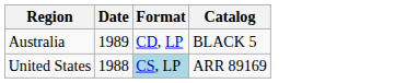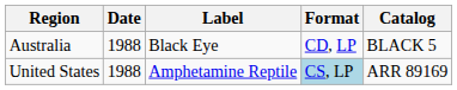 <table class="wikitable">
 <tr>
 <th>Region</th>
 <th>Date</th>
+<th>Label</th>
 <th>Format</th>
 <th>Catalog</th>
 </tr>
 <tr>
 <td>Australia</td>
-<td>1989</td>
+<td>1988</td>
+<td>Black Eye</td>
 <td><a href='#'>CD</a>, <a href='#'>LP</a></td>
 <td>BLACK 5</td>
 </tr>
 <tr>
 <td>United States</td>
 <td>1988</td>
+<td><a href='#'>Amphetamine Reptile</a></td>
 <td style="background: lightblue;"><a href='#'>CS</a>, LP</td>
 <td>ARR 89169</td>
 </tr>
 </table>
